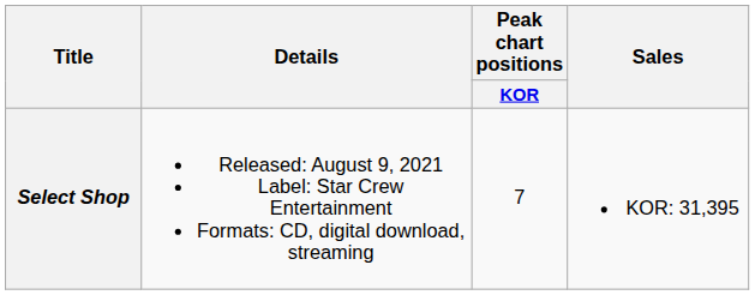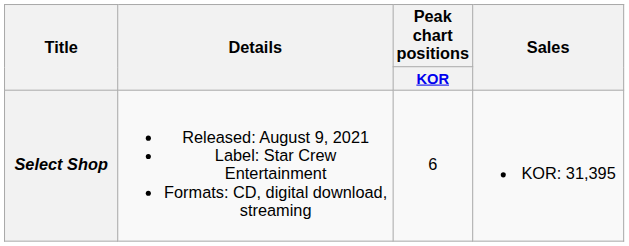 <table class="wikitable plainrowheaders" style="text-align:center;">
 <tr>
 <th scope="col" rowspan="2" style="width:10em;">Title</th>
 <th scope="col" rowspan="2" style="width:24em;">Details</th>
 <th scope="col" colspan="1">Peak chart positions</th>
 <th scope="col" rowspan="2" style="width:12em;">Sales</th>
 </tr>
 <tr>
 <th scope="col" style="width:3em;font-size:90%;"><a href='#'>KOR</a><br></th>
 </tr>
 <tr>
 <th scope="row"><em>Select Shop</em></th>
 <td><br><ul><li>Released: August 9, 2021</li><li>Label: Star Crew Entertainment</li><li>Formats: CD, digital download, streaming</li></ul></td>
-<td>7</td>
+<td>6</td>
 <td><br><ul><li>KOR: 31,395</li></ul></td>
 </tr>
 </table>
